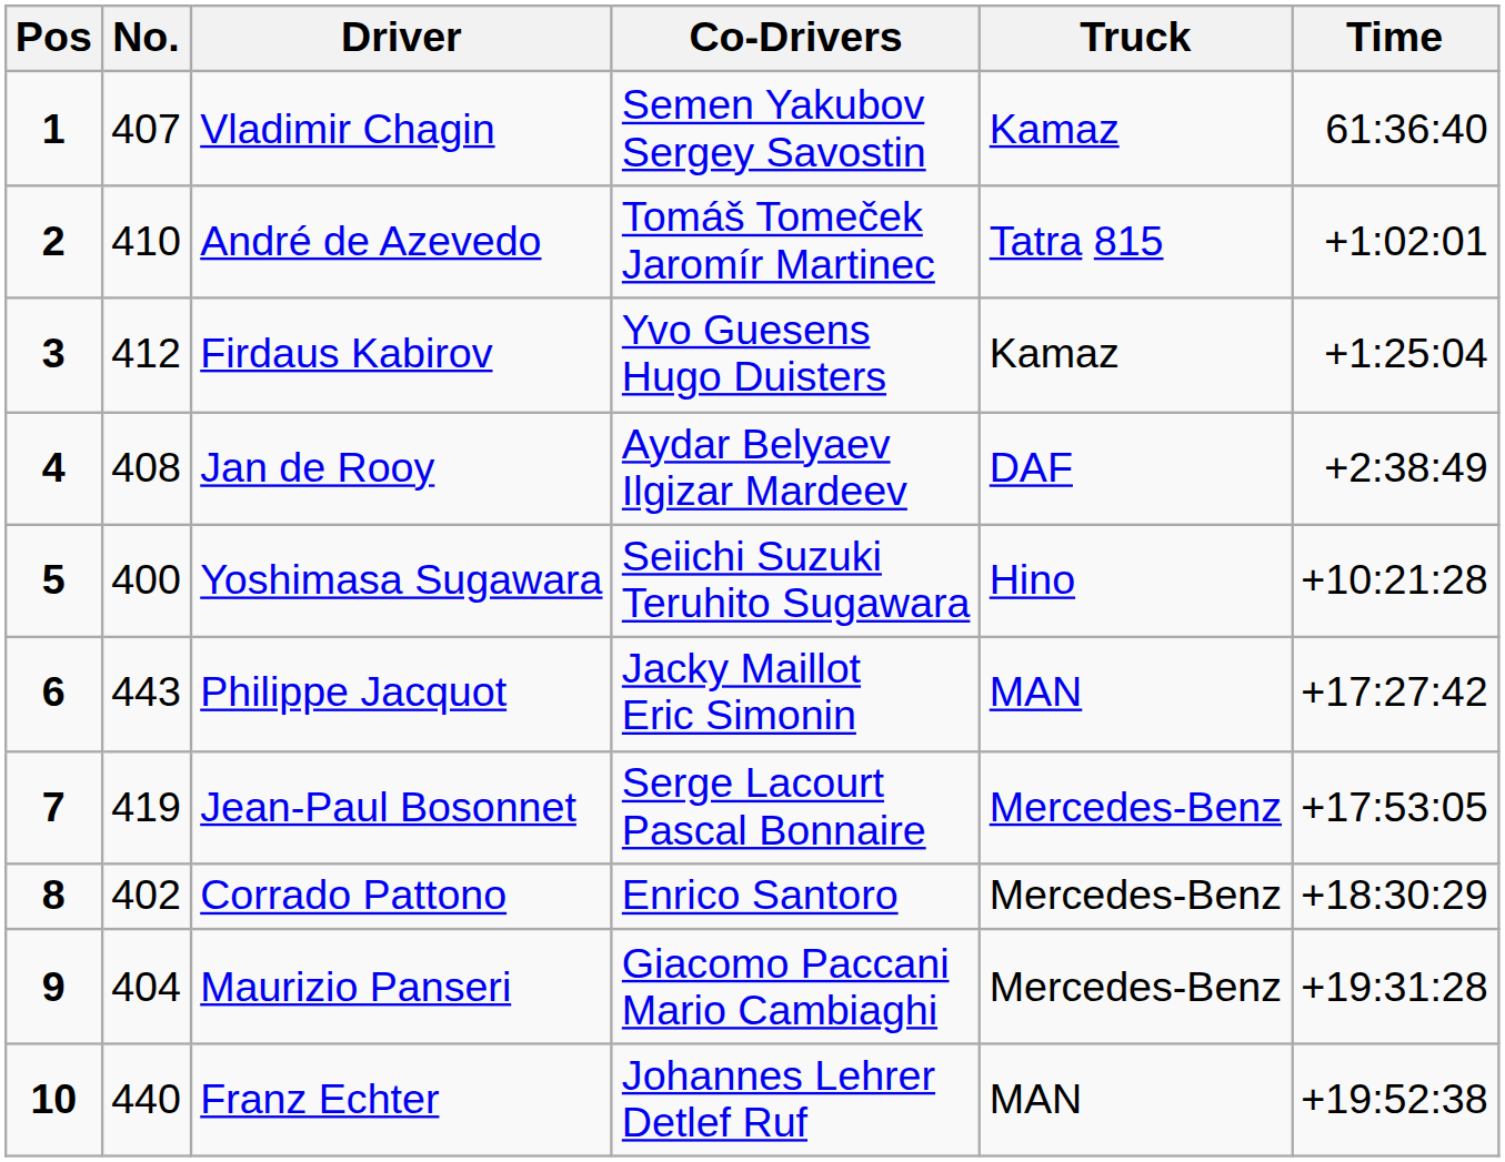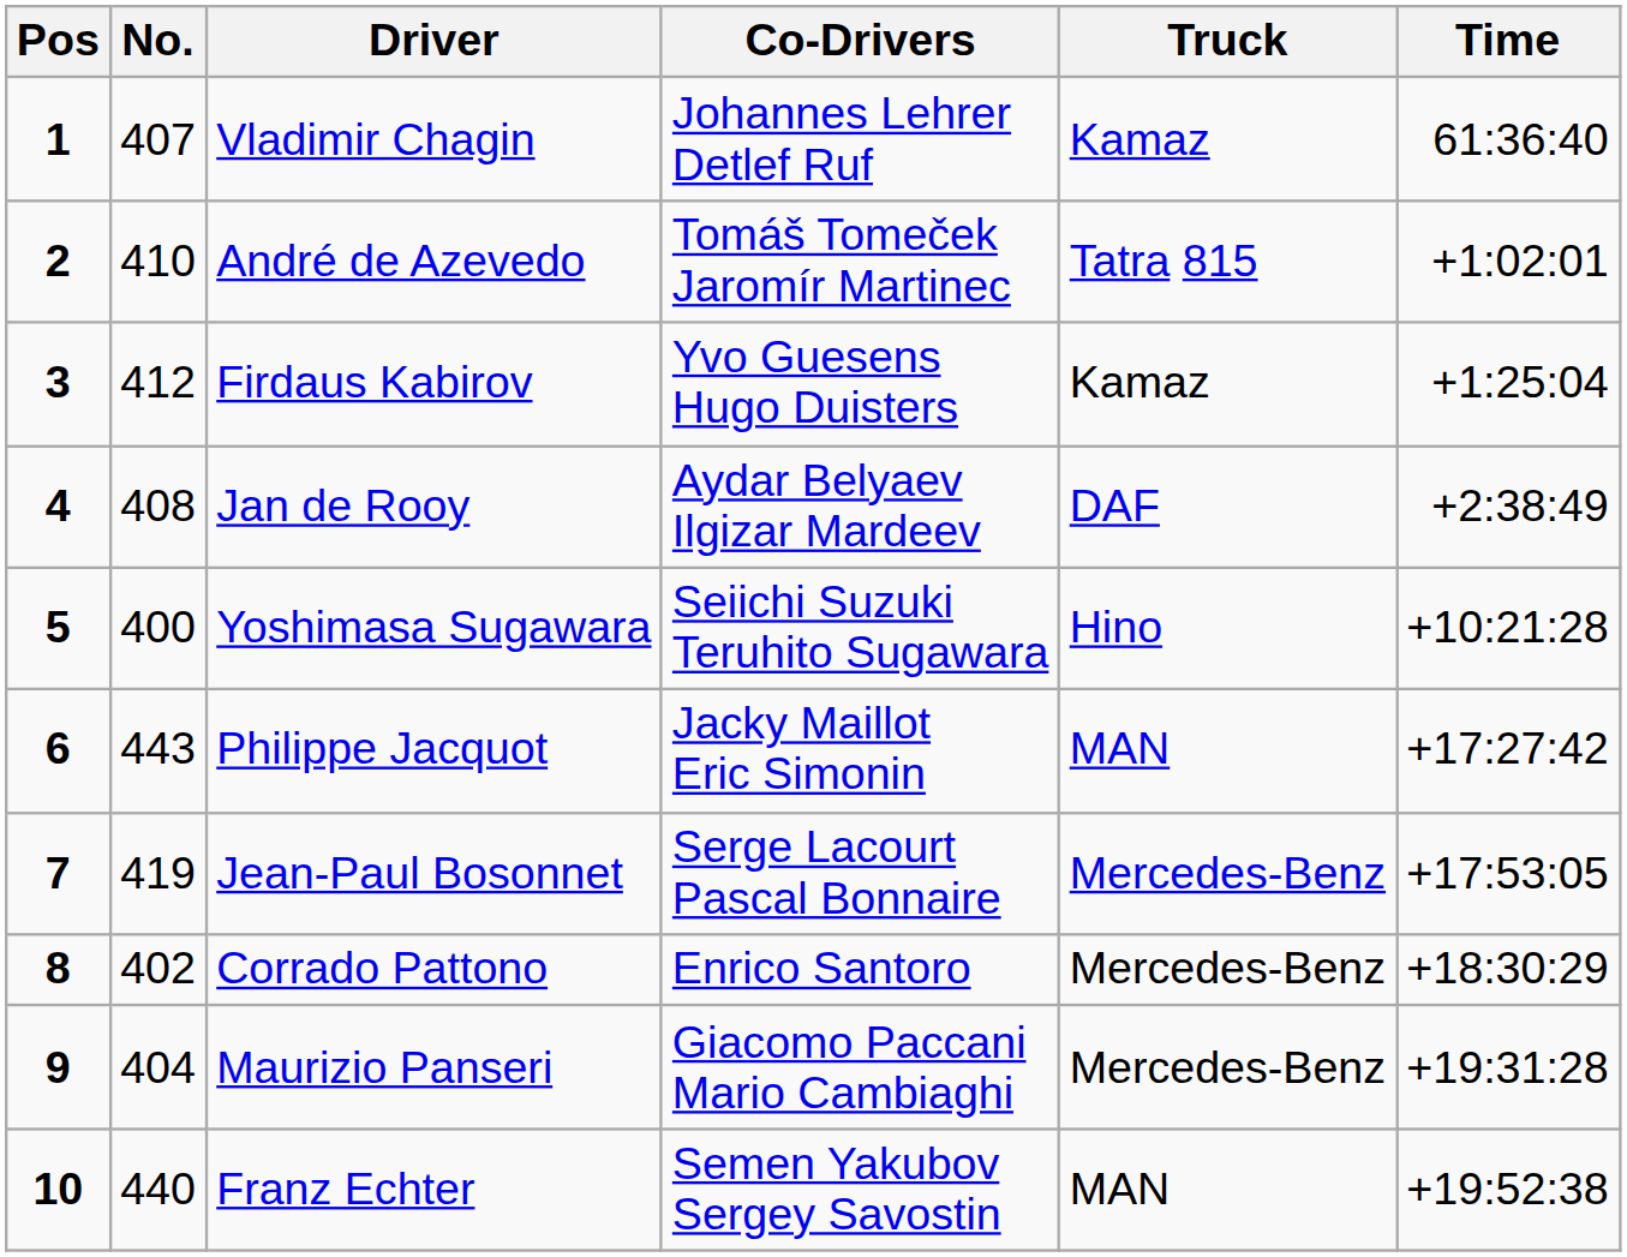 <table class="wikitable">
 <tr>
 <th>Pos</th>
 <th>No.</th>
 <th>Driver</th>
 <th>Co-Drivers</th>
 <th>Truck</th>
 <th>Time</th>
 </tr>
 <tr>
 <td align=center><strong>1</strong></td>
 <td>407</td>
 <td> <a href='#'>Vladimir Chagin</a></td>
-<td> <a href='#'>Semen Yakubov</a><br> <a href='#'>Sergey Savostin</a></td>
+<td> <a href='#'>Johannes Lehrer</a><br> <a href='#'>Detlef Ruf</a></td>
 <td><a href='#'>Kamaz</a></td>
 <td align="right">61:36:40</td>
 </tr>
 <tr>
 <td align=center><strong>2</strong></td>
 <td>410</td>
 <td> <a href='#'>André de Azevedo</a></td>
 <td> <a href='#'>Tomáš Tomeček</a><br> <a href='#'>Jaromír Martinec</a></td>
 <td><a href='#'>Tatra</a> <a href='#'>815</a></td>
 <td align="right">+1:02:01</td>
 </tr>
 <tr>
 <td align=center><strong>3</strong></td>
 <td>412</td>
 <td> <a href='#'>Firdaus Kabirov</a></td>
 <td> <a href='#'>Yvo Guesens</a><br> <a href='#'>Hugo Duisters</a></td>
 <td>Kamaz</td>
 <td align="right">+1:25:04</td>
 </tr>
 <tr>
 <td align=center><strong>4</strong></td>
 <td>408</td>
 <td> <a href='#'>Jan de Rooy</a></td>
 <td> <a href='#'>Aydar Belyaev</a><br> <a href='#'>Ilgizar Mardeev</a></td>
 <td><a href='#'>DAF</a></td>
 <td align="right">+2:38:49</td>
 </tr>
 <tr>
 <td align=center><strong>5</strong></td>
 <td>400</td>
 <td> <a href='#'>Yoshimasa Sugawara</a></td>
 <td> <a href='#'>Seiichi Suzuki</a><br> <a href='#'>Teruhito Sugawara</a></td>
 <td><a href='#'>Hino</a></td>
 <td align=right>+10:21:28</td>
 </tr>
 <tr>
 <td align=center><strong>6</strong></td>
 <td>443</td>
 <td> <a href='#'>Philippe Jacquot</a></td>
 <td> <a href='#'>Jacky Maillot</a><br> <a href='#'>Eric Simonin</a></td>
 <td><a href='#'>MAN</a></td>
 <td align="right">+17:27:42</td>
 </tr>
 <tr>
 <td align=center><strong>7</strong></td>
 <td>419</td>
 <td> <a href='#'>Jean-Paul Bosonnet</a></td>
 <td> <a href='#'>Serge Lacourt</a><br> <a href='#'>Pascal Bonnaire</a></td>
 <td><a href='#'>Mercedes-Benz</a></td>
 <td align="right">+17:53:05</td>
 </tr>
 <tr>
 <td align=center><strong>8</strong></td>
 <td>402</td>
 <td> <a href='#'>Corrado Pattono</a></td>
 <td> <a href='#'>Enrico Santoro</a></td>
 <td>Mercedes-Benz</td>
 <td align="right">+18:30:29</td>
 </tr>
 <tr>
 <td align=center><strong>9</strong></td>
 <td>404</td>
 <td> <a href='#'>Maurizio Panseri</a></td>
 <td> <a href='#'>Giacomo Paccani</a><br> <a href='#'>Mario Cambiaghi</a></td>
 <td>Mercedes-Benz</td>
 <td align="right">+19:31:28</td>
 </tr>
 <tr>
 <td align=center><strong>10</strong></td>
 <td>440</td>
 <td> <a href='#'>Franz Echter</a></td>
-<td> <a href='#'>Johannes Lehrer</a><br> <a href='#'>Detlef Ruf</a></td>
+<td> <a href='#'>Semen Yakubov</a><br> <a href='#'>Sergey Savostin</a></td>
 <td>MAN</td>
 <td align="right">+19:52:38</td>
 </tr>
 </table>
